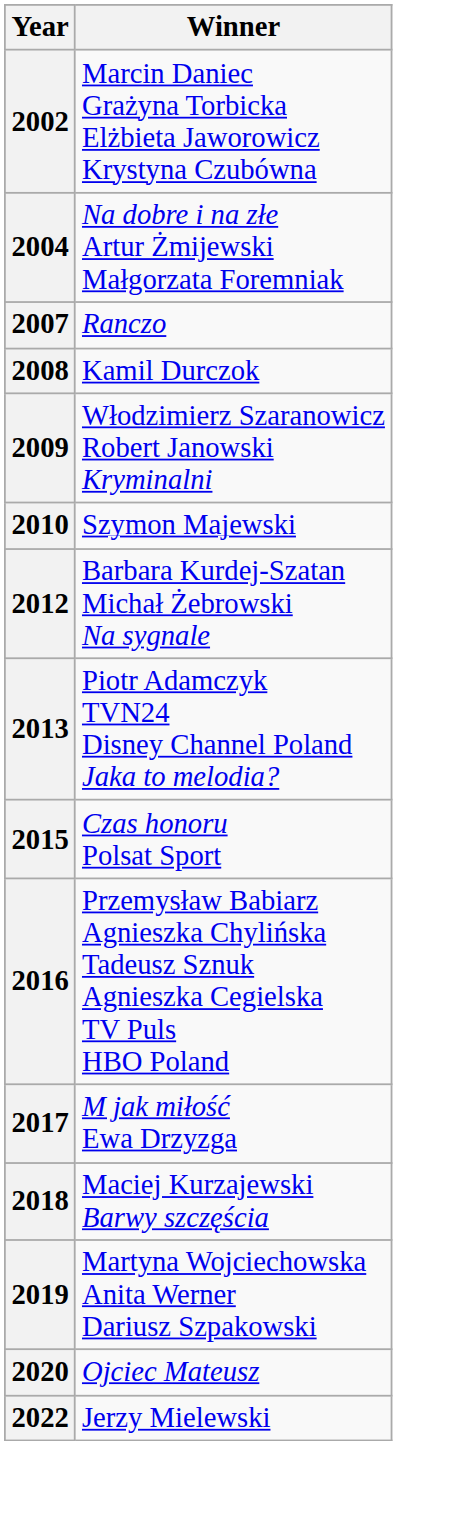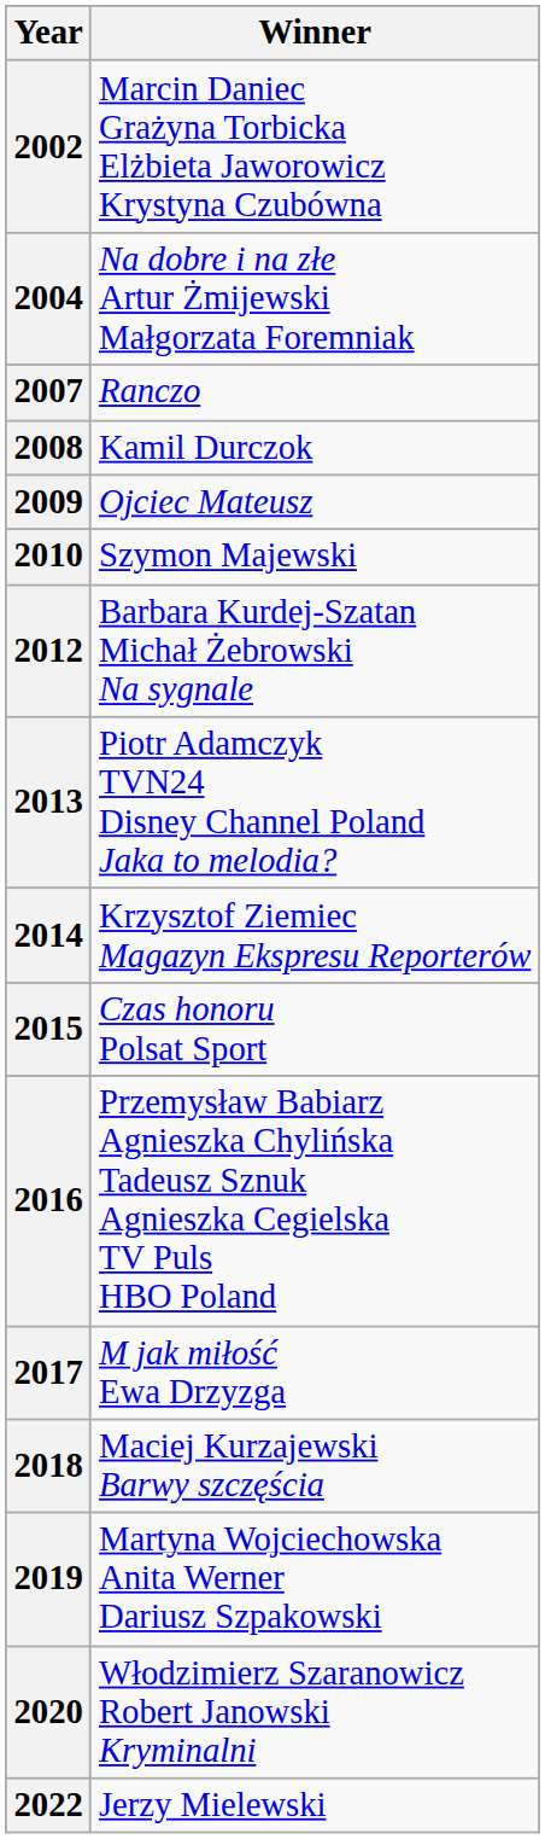 <table class="wikitable">
 <tr>
 <th>Year</th>
 <th>Winner</th>
 </tr>
 <tr>
 <th scope="row">2002</th>
 <td><a href='#'>Marcin Daniec</a><br><a href='#'>Grażyna Torbicka</a><br><a href='#'>Elżbieta Jaworowicz</a><br><a href='#'>Krystyna Czubówna</a></td>
 </tr>
 <tr>
 <th scope="row">2004</th>
 <td><em><a href='#'>Na dobre i na złe</a></em><br><a href='#'>Artur Żmijewski</a><br><a href='#'>Małgorzata Foremniak</a></td>
 </tr>
 <tr>
 <th scope="row">2007</th>
 <td><em><a href='#'>Ranczo</a></em></td>
 </tr>
 <tr>
 <th scope="row">2008</th>
 <td><a href='#'>Kamil Durczok</a></td>
 </tr>
 <tr>
 <th scope="row">2009</th>
-<td><a href='#'>Włodzimierz Szaranowicz</a><br><a href='#'>Robert Janowski</a><br><em><a href='#'>Kryminalni</a></em></td>
+<td><em><a href='#'>Ojciec Mateusz</a></em></td>
 </tr>
 <tr>
 <th scope="row">2010</th>
 <td><a href='#'>Szymon Majewski</a></td>
 </tr>
 <tr>
 <th scope="row">2012</th>
 <td><a href='#'>Barbara Kurdej-Szatan</a><br><a href='#'>Michał Żebrowski</a><br><em><a href='#'>Na sygnale</a></em></td>
 </tr>
 <tr>
 <th scope="row">2013</th>
 <td><a href='#'>Piotr Adamczyk</a><br><a href='#'>TVN24</a><br><a href='#'>Disney Channel Poland</a><br><em><a href='#'>Jaka to melodia?</a></em></td>
+</tr>
+<tr>
+<th scope="row">2014</th>
+<td><a href='#'>Krzysztof Ziemiec</a><br><em><a href='#'>Magazyn Ekspresu Reporterów</a></em></td>
 </tr>
 <tr>
 <th scope="row">2015</th>
 <td><em><a href='#'>Czas honoru</a></em><br><a href='#'>Polsat Sport</a></td>
 </tr>
 <tr>
 <th scope="row">2016</th>
 <td><a href='#'>Przemysław Babiarz</a><br><a href='#'>Agnieszka Chylińska</a><br><a href='#'>Tadeusz Sznuk</a><br><a href='#'>Agnieszka Cegielska</a><br><a href='#'>TV Puls</a><br><a href='#'>HBO Poland</a></td>
 </tr>
 <tr>
 <th scope="row">2017</th>
 <td><em><a href='#'>M jak miłość</a></em><br><a href='#'>Ewa Drzyzga</a></td>
 </tr>
 <tr>
 <th scope="row">2018</th>
 <td><a href='#'>Maciej Kurzajewski</a><br><em><a href='#'>Barwy szczęścia</a></em></td>
 </tr>
 <tr>
 <th scope="row">2019</th>
 <td><a href='#'>Martyna Wojciechowska</a><br><a href='#'>Anita Werner</a><br><a href='#'>Dariusz Szpakowski</a></td>
 </tr>
 <tr>
 <th scope="row">2020</th>
-<td><em><a href='#'>Ojciec Mateusz</a></em></td>
+<td><a href='#'>Włodzimierz Szaranowicz</a><br><a href='#'>Robert Janowski</a><br><em><a href='#'>Kryminalni</a></em></td>
 </tr>
 <tr>
 <th scope="row">2022</th>
 <td><a href='#'>Jerzy Mielewski</a></td>
 </tr>
 </table>
